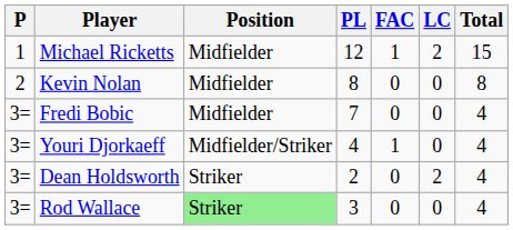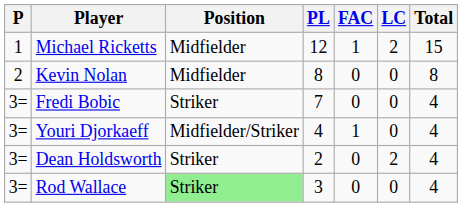 <table class="wikitable sortable">
 <tr>
 <th>P</th>
 <th>Player</th>
 <th>Position</th>
 <th><a href='#'>PL</a></th>
 <th><a href='#'>FAC</a></th>
 <th><a href='#'>LC</a></th>
 <th>Total</th>
 </tr>
 <tr>
 <td align=center>1</td>
 <td> <a href='#'>Michael Ricketts</a></td>
 <td>Midfielder</td>
 <td align=center>12</td>
 <td align=center>1</td>
 <td align=center>2</td>
 <td align=center>15</td>
 </tr>
 <tr>
 <td align=center>2</td>
 <td> <a href='#'>Kevin Nolan</a></td>
 <td>Midfielder</td>
 <td align=center>8</td>
 <td align=center>0</td>
 <td align=center>0</td>
 <td align=center>8</td>
 </tr>
 <tr>
 <td align=center>3=</td>
 <td> <a href='#'>Fredi Bobic</a></td>
-<td>Midfielder</td>
+<td>Striker</td>
 <td align=center>7</td>
 <td align=center>0</td>
 <td align=center>0</td>
 <td align=center>4</td>
 </tr>
 <tr>
 <td align=center>3=</td>
 <td> <a href='#'>Youri Djorkaeff</a></td>
 <td>Midfielder/Striker</td>
 <td align=center>4</td>
 <td align=center>1</td>
 <td align=center>0</td>
 <td align=center>4</td>
 </tr>
 <tr>
 <td align=center>3=</td>
 <td> <a href='#'>Dean Holdsworth</a></td>
 <td>Striker</td>
 <td align=center>2</td>
 <td align=center>0</td>
 <td align=center>2</td>
 <td align=center>4</td>
 </tr>
 <tr>
 <td align=center>3=</td>
 <td> <a href='#'>Rod Wallace</a></td>
 <td style="background: lightgreen;">Striker</td>
 <td align=center>3</td>
 <td align=center>0</td>
 <td align=center>0</td>
 <td align=center>4</td>
 </tr>
 </table>
